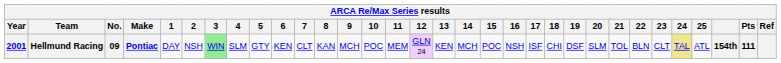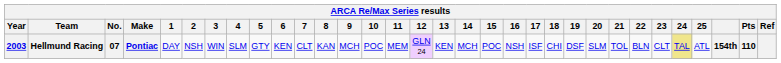 <table class="wikitable" style="text-align:center; font-size:75%">
 <tr>
 <th colspan=32><a href='#'>ARCA Re/Max Series</a> results</th>
 </tr>
 <tr>
 <th>Year</th>
 <th>Team</th>
 <th>No.</th>
 <th>Make</th>
 <th>1</th>
 <th>2</th>
 <th>3</th>
 <th>4</th>
 <th>5</th>
 <th>6</th>
 <th>7</th>
 <th>8</th>
 <th>9</th>
 <th>10</th>
 <th>11</th>
 <th>12</th>
 <th>13</th>
 <th>14</th>
 <th>15</th>
 <th>16</th>
 <th>17</th>
 <th>18</th>
 <th>19</th>
 <th>20</th>
 <th>21</th>
 <th>22</th>
 <th>23</th>
 <th>24</th>
 <th>25</th>
 <th></th>
 <th>Pts</th>
 <th>Ref</th>
 </tr>
 <tr>
-<th><a href='#'>2001</a></th>
+<th><a href='#'>2003</a></th>
 <th>Hellmund Racing</th>
-<th>09</th>
+<th>07</th>
 <th><a href='#'>Pontiac</a></th>
 <td><a href='#'>DAY</a></td>
 <td><a href='#'>NSH</a></td>
-<td style="background: lightgreen;"><a href='#'>WIN</a></td>
+<td><a href='#'>WIN</a></td>
 <td><a href='#'>SLM</a></td>
 <td><a href='#'>GTY</a></td>
 <td><a href='#'>KEN</a></td>
 <td><a href='#'>CLT</a></td>
 <td><a href='#'>KAN</a></td>
 <td><a href='#'>MCH</a></td>
 <td><a href='#'>POC</a></td>
 <td><a href='#'>MEM</a></td>
 <td style="background:#EFCFFF;"><a href='#'>GLN</a><br><small>24</small></td>
 <td><a href='#'>KEN</a></td>
 <td><a href='#'>MCH</a></td>
 <td><a href='#'>POC</a></td>
 <td><a href='#'>NSH</a></td>
 <td><a href='#'>ISF</a></td>
 <td><a href='#'>CHI</a></td>
 <td><a href='#'>DSF</a></td>
 <td><a href='#'>SLM</a></td>
 <td><a href='#'>TOL</a></td>
 <td><a href='#'>BLN</a></td>
 <td><a href='#'>CLT</a></td>
 <td style="background: khaki;"><a href='#'>TAL</a></td>
 <td><a href='#'>ATL</a></td>
 <th>154th</th>
-<th>111</th>
+<th>110</th>
 <th></th>
 </tr>
 </table>
